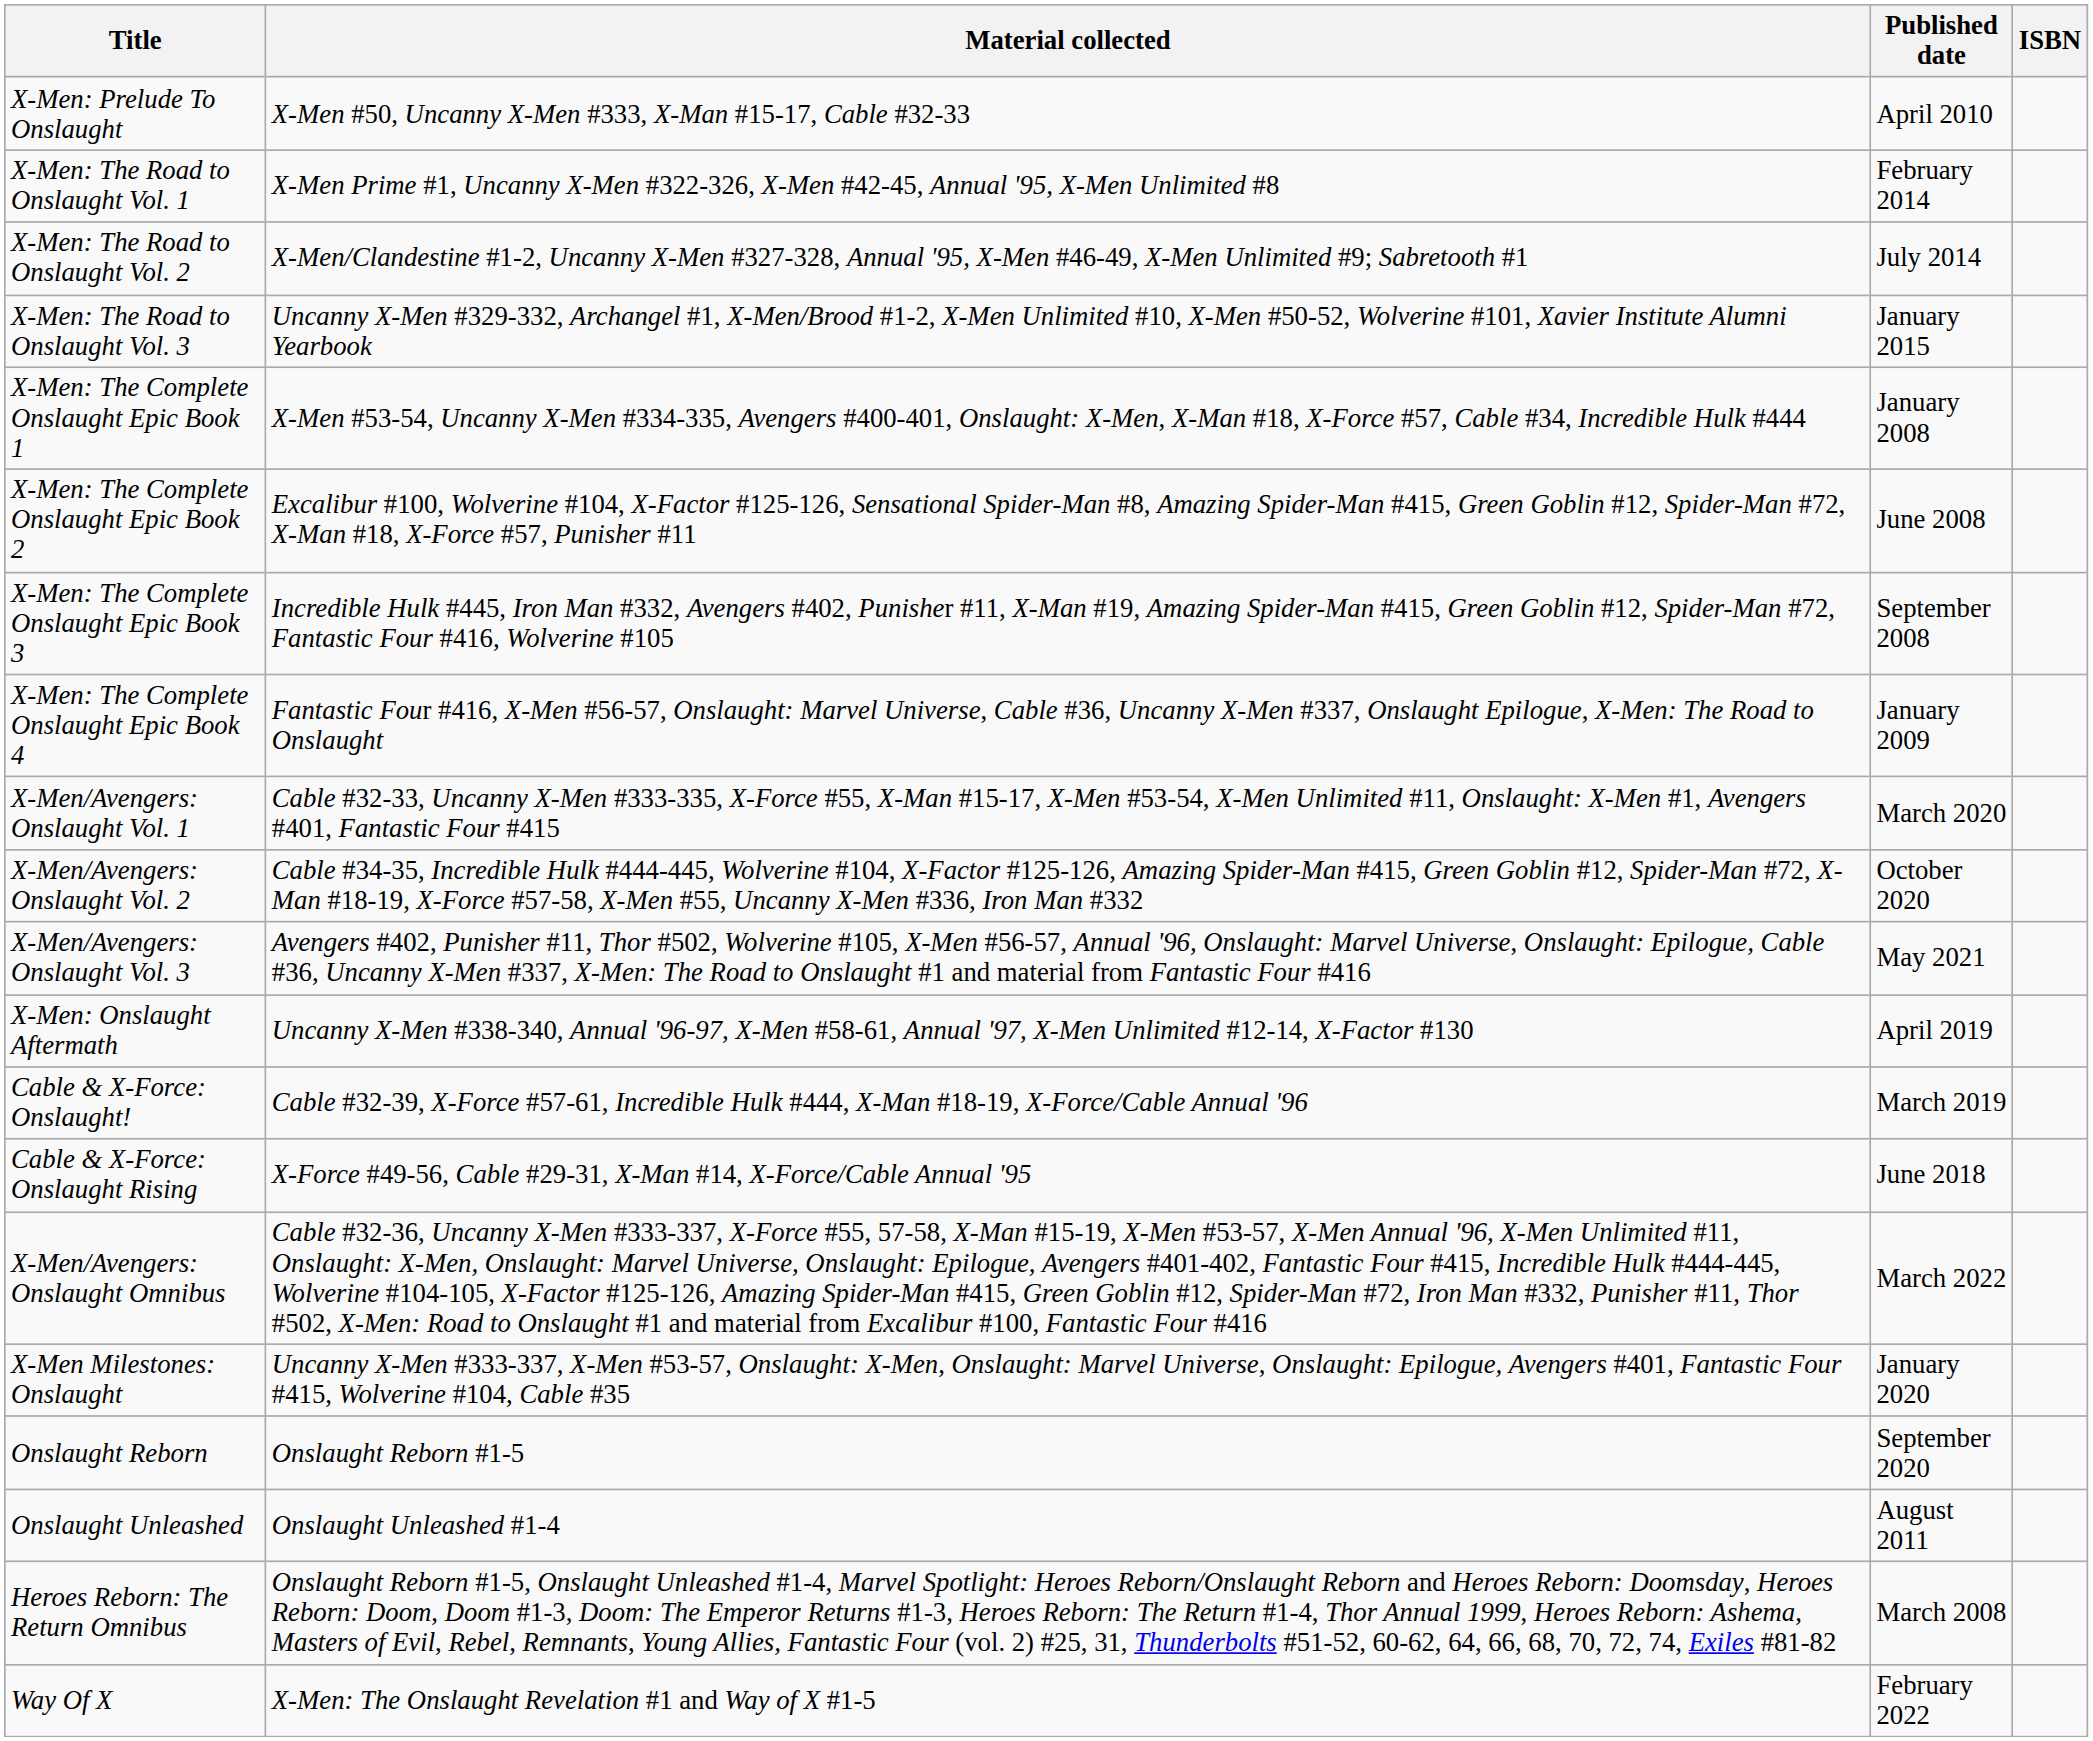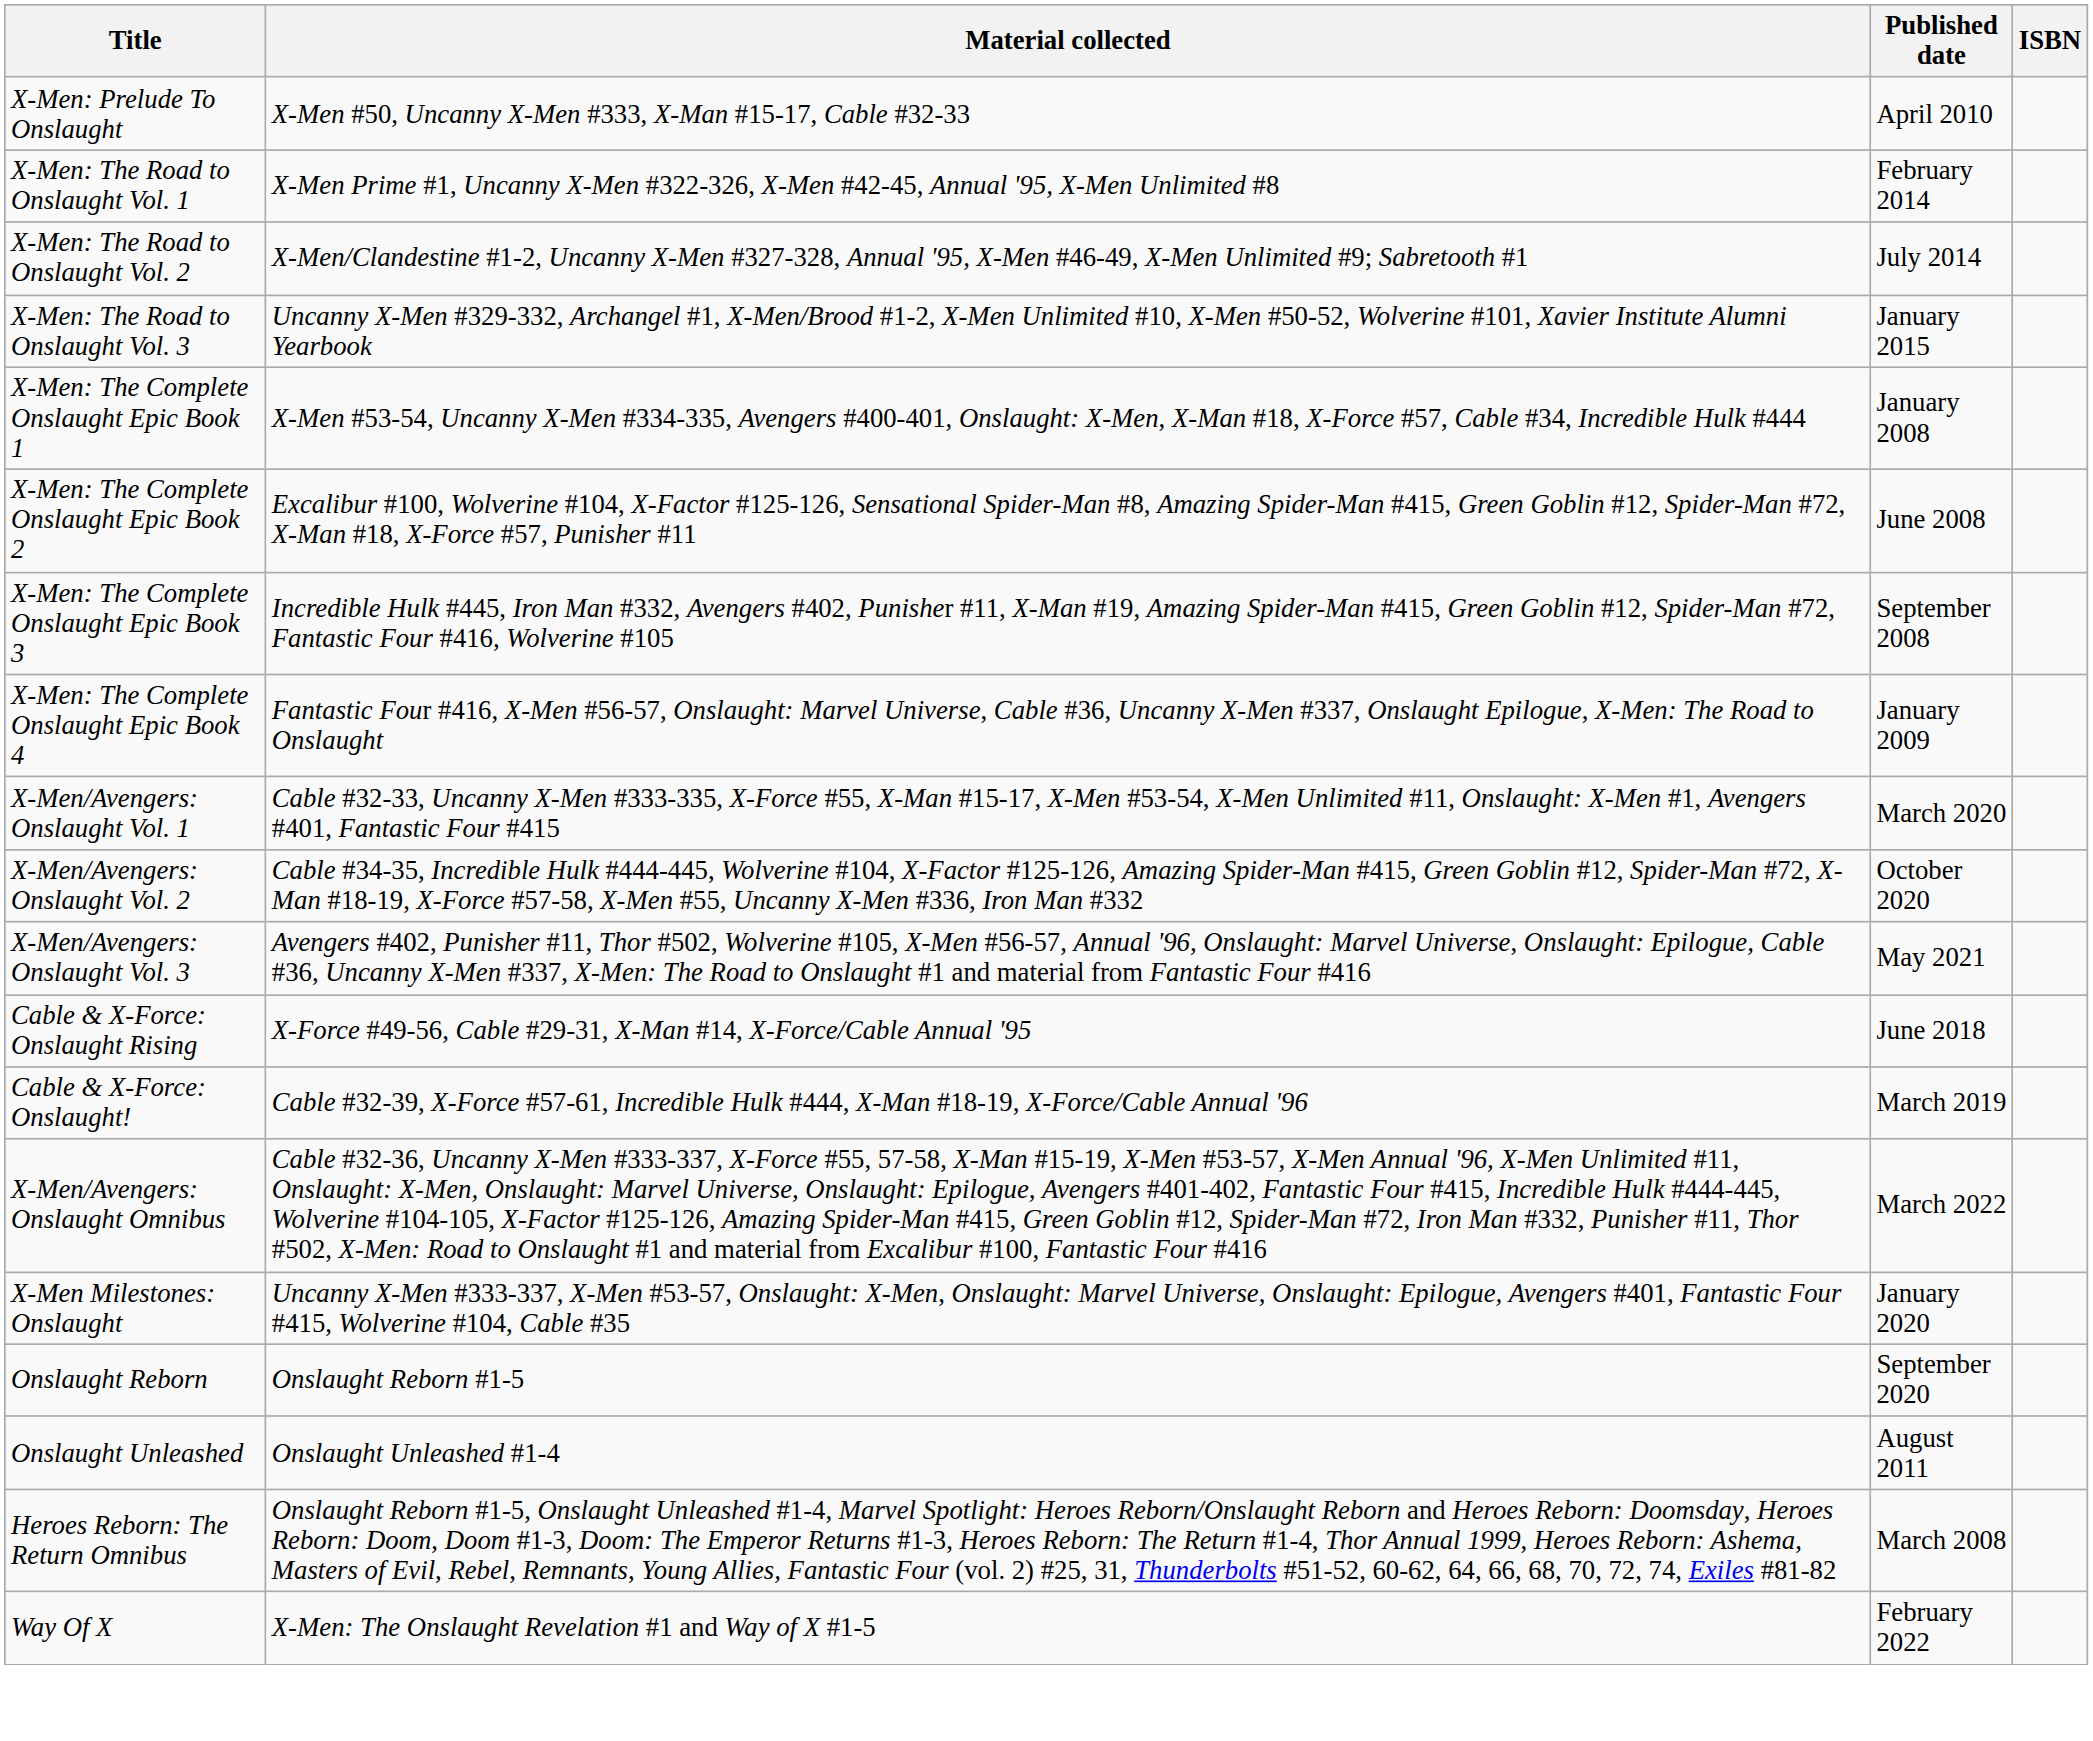 <table class="wikitable">
 <tr>
 <th>Title</th>
 <th>Material collected</th>
 <th>Published date</th>
 <th>ISBN</th>
 </tr>
 <tr>
 <td><em>X-Men: Prelude To Onslaught</em></td>
 <td><em>X-Men</em> #50, <em>Uncanny X-Men</em> #333, <em>X-Man</em> #15-17, <em>Cable</em> #32-33</td>
 <td>April 2010</td>
 <td></td>
 </tr>
 <tr>
 <td><em>X-Men: The Road to Onslaught Vol. 1</em></td>
 <td><em>X-Men Prime</em> #1, <em>Uncanny X-Men</em> #322-326, <em>X-Men</em> #42-45, <em>Annual '95,</em> <em>X-Men Unlimited</em> #8</td>
 <td>February 2014</td>
 <td></td>
 </tr>
 <tr>
 <td><em>X-Men: The Road to Onslaught Vol. 2</em></td>
 <td><em>X-Men/Clandestine</em> #1-2, <em>Uncanny X-Men</em> #327-328, <em>Annual '95,</em> <em>X-Men</em> #46-49, <em>X-Men Unlimited</em> #9; <em>Sabretooth</em> #1</td>
 <td>July 2014</td>
 <td></td>
 </tr>
 <tr>
 <td><em>X-Men: The Road to Onslaught Vol. 3</em></td>
 <td><em>Uncanny X-Men</em> #329-332, <em>Archangel</em> #1, <em>X-Men/Brood</em> #1-2, <em>X-Men Unlimited</em> #10, <em>X-Men</em> #50-52, <em>Wolverine</em> #101, <em>Xavier Institute Alumni Yearbook</em></td>
 <td>January 2015</td>
 <td></td>
 </tr>
 <tr>
 <td><em>X-Men: The Complete Onslaught Epic Book 1</em></td>
 <td><em>X-Men</em> #53-54, <em>Uncanny X-Men</em> #334-335, <em>Avengers</em> #400-401, <em>Onslaught: X-Men</em>, <em>X-Man</em> #18, <em>X-Force</em> #57, <em>Cable</em> #34, <em>Incredible Hulk</em> #444</td>
 <td>January 2008</td>
 <td></td>
 </tr>
 <tr>
 <td><em>X-Men: The Complete Onslaught Epic Book 2</em></td>
 <td><em>Excalibur</em> #100, <em>Wolverine</em> #104, <em>X-Factor</em> #125-126, <em>Sensational Spider-Man</em> #8, <em>Amazing Spider-Man</em> #415, <em>Green Goblin</em> #12, <em>Spider-Man</em> #72, <em>X-Man</em> #18, <em>X-Force</em> #57, <em>Punisher</em> #11</td>
 <td>June 2008</td>
 <td></td>
 </tr>
 <tr>
 <td><em>X-Men: The Complete Onslaught Epic Book 3</em></td>
 <td><em>Incredible Hulk</em> #445, <em>Iron Man</em> #332, <em>Avengers</em> #402, <em>Punishe</em>r #11, <em>X-Man</em> #19, <em>Amazing Spider-Man</em> #415, <em>Green Goblin</em> #12, <em>Spider-Man</em> #72, <em>Fantastic Four</em> #416, <em>Wolverine</em> #105</td>
 <td>September 2008</td>
 <td></td>
 </tr>
 <tr>
 <td><em>X-Men: The Complete Onslaught Epic Book 4</em></td>
 <td><em>Fantastic Fou</em>r #416, <em>X-Men</em> #56-57, <em>Onslaught: Marvel Universe</em>, <em>Cable</em> #36, <em>Uncanny X-Men</em> #337, <em>Onslaught Epilogue</em>, <em>X-Men: The Road to Onslaught</em></td>
 <td>January 2009</td>
 <td></td>
 </tr>
 <tr>
 <td><em>X-Men/Avengers: Onslaught Vol. 1</em></td>
 <td><em>Cable</em> #32-33, <em>Uncanny X-Men</em> #333-335, <em>X-Force</em> #55, <em>X-Man</em> #15-17, <em>X-Men</em> #53-54, <em>X-Men Unlimited</em> #11, <em>Onslaught: X-Men</em> #1, <em>Avengers</em> #401, <em>Fantastic Four</em> #415</td>
 <td>March 2020</td>
 <td></td>
 </tr>
 <tr>
 <td><em>X-Men/Avengers: Onslaught Vol. 2</em></td>
 <td><em>Cable</em> #34-35, <em>Incredible Hulk</em> #444-445, <em>Wolverine</em> #104, <em>X-Factor</em> #125-126, <em>Amazing Spider-Man</em> #415, <em>Green Goblin</em> #12, <em>Spider-Man</em> #72, <em>X-Man</em> #18-19, <em>X-Force</em> #57-58, <em>X-Men</em> #55, <em>Uncanny X-Men</em> #336, <em>Iron Man</em> #332</td>
 <td>October 2020</td>
 <td></td>
 </tr>
 <tr>
 <td><em>X-Men/Avengers: Onslaught Vol. 3</em></td>
 <td><em>Avengers</em> #402, <em>Punisher</em> #11, <em>Thor</em> #502, <em>Wolverine</em> #105, <em>X-Men</em> #56-57, <em>Annual '96,</em> <em>Onslaught: Marvel Universe</em>, <em>Onslaught:</em> <em>Epilogue,</em> <em>Cable</em> #36, <em>Uncanny X-Men</em> #337, <em>X-Men: The Road to Onslaught</em> #1 and material from <em>Fantastic Four</em> #416</td>
 <td>May 2021</td>
 <td></td>
 </tr>
 <tr>
-<td><em>X-Men: Onslaught Aftermath</em></td>
-<td><em>Uncanny X-Men</em> #338-340, <em>Annual '96-97,</em> <em>X-Men</em> #58-61, <em>Annual '97,</em> <em>X-Men Unlimited</em> #12-14, <em>X-Factor</em> #130</td>
-<td>April 2019</td>
+<td><em>Cable & X-Force: Onslaught Rising</em></td>
+<td><em>X-Force</em> #49-56, <em>Cable</em> #29-31, <em>X-Man</em> #14, <em>X-Force/Cable Annual '95</em></td>
+<td>June 2018</td>
 <td></td>
 </tr>
 <tr>
 <td><em>Cable & X-Force: Onslaught!</em></td>
 <td><em>Cable</em> #32-39, <em>X-Force</em> #57-61, <em>Incredible Hulk</em> #444, <em>X-Man</em> #18-19, <em>X-Force/Cable Annual '96</em></td>
 <td>March 2019</td>
-<td></td>
-</tr>
-<tr>
-<td><em>Cable & X-Force: Onslaught Rising</em></td>
-<td><em>X-Force</em> #49-56, <em>Cable</em> #29-31, <em>X-Man</em> #14, <em>X-Force/Cable Annual '95</em></td>
-<td>June 2018</td>
 <td></td>
 </tr>
 <tr>
 <td><em>X-Men/Avengers: Onslaught Omnibus</em></td>
 <td><em>Cable</em> #32-36, <em>Uncanny X-Men</em> #333-337, <em>X-Force</em> #55, 57-58, <em>X-Man</em> #15-19, <em>X-Men</em> #53-57, <em>X-Men Annual '96,</em> <em>X-Men Unlimited</em> #11, <em>Onslaught: X-Men,</em> <em>Onslaught: Marvel Universe,</em> <em>Onslaught: Epilogue,</em> <em>Avengers</em> #401-402, <em>Fantastic Four</em> #415, <em>Incredible Hulk</em> #444-445, <em>Wolverine</em> #104-105, <em>X-Factor</em> #125-126, <em>Amazing Spider-Man</em> #415, <em>Green Goblin</em> #12, <em>Spider-Man</em> #72, <em>Iron Man</em> #332, <em>Punisher</em> #11, <em>Thor</em> #502, <em>X-Men: Road to Onslaught</em> #1 and material from <em>Excalibur</em> #100, <em>Fantastic Four</em> #416</td>
 <td>March 2022</td>
 <td></td>
 </tr>
 <tr>
 <td><em>X-Men Milestones: Onslaught</em></td>
 <td><em>Uncanny X-Men</em> #333-337, <em>X-Men</em> #53-57, <em>Onslaught: X-Men</em>, <em>Onslaught: Marvel Universe</em>, <em>Onslaught: Epilogue,</em> <em>Avengers</em> #401, <em>Fantastic Four</em> #415, <em>Wolverine</em> #104, <em>Cable</em> #35</td>
 <td>January 2020</td>
 <td></td>
 </tr>
 <tr>
 <td><em>Onslaught Reborn</em></td>
 <td><em>Onslaught Reborn</em> #1-5</td>
 <td>September 2020</td>
 <td></td>
 </tr>
 <tr>
 <td><em>Onslaught Unleashed</em></td>
 <td><em>Onslaught Unleashed</em> #1-4</td>
 <td>August 2011</td>
 <td></td>
 </tr>
 <tr>
 <td><em>Heroes Reborn: The Return Omnibus</em></td>
 <td><em>Onslaught Reborn</em> #1-5, <em>Onslaught Unleashed</em> #1-4, <em>Marvel Spotlight: Heroes Reborn/Onslaught Reborn</em> and <em>Heroes Reborn: Doomsday</em>, <em>Heroes Reborn: Doom</em>, <em>Doom</em> #1-3, <em>Doom: The Emperor Returns</em> #1-3, <em>Heroes Reborn: The Return</em> #1-4, <em>Thor Annual</em> <em>1999</em>, <em>Heroes Reborn: Ashema</em>, <em>Masters of Evil</em>, <em>Rebel</em>, <em>Remnants</em>, <em>Young Allies,</em> <em>Fantastic Four</em> (vol. 2) #25, 31, <em><a href='#'>Thunderbolts</a></em> #51-52, 60-62, 64, 66, 68, 70, 72, 74, <em><a href='#'>Exiles</a></em> #81-82</td>
 <td>March 2008</td>
 <td></td>
 </tr>
 <tr>
 <td><em>Way Of X</em></td>
 <td><em>X-Men: The Onslaught Revelation</em> #1 and <em>Way of X</em> #1-5</td>
 <td>February 2022</td>
 <td></td>
 </tr>
 </table>
